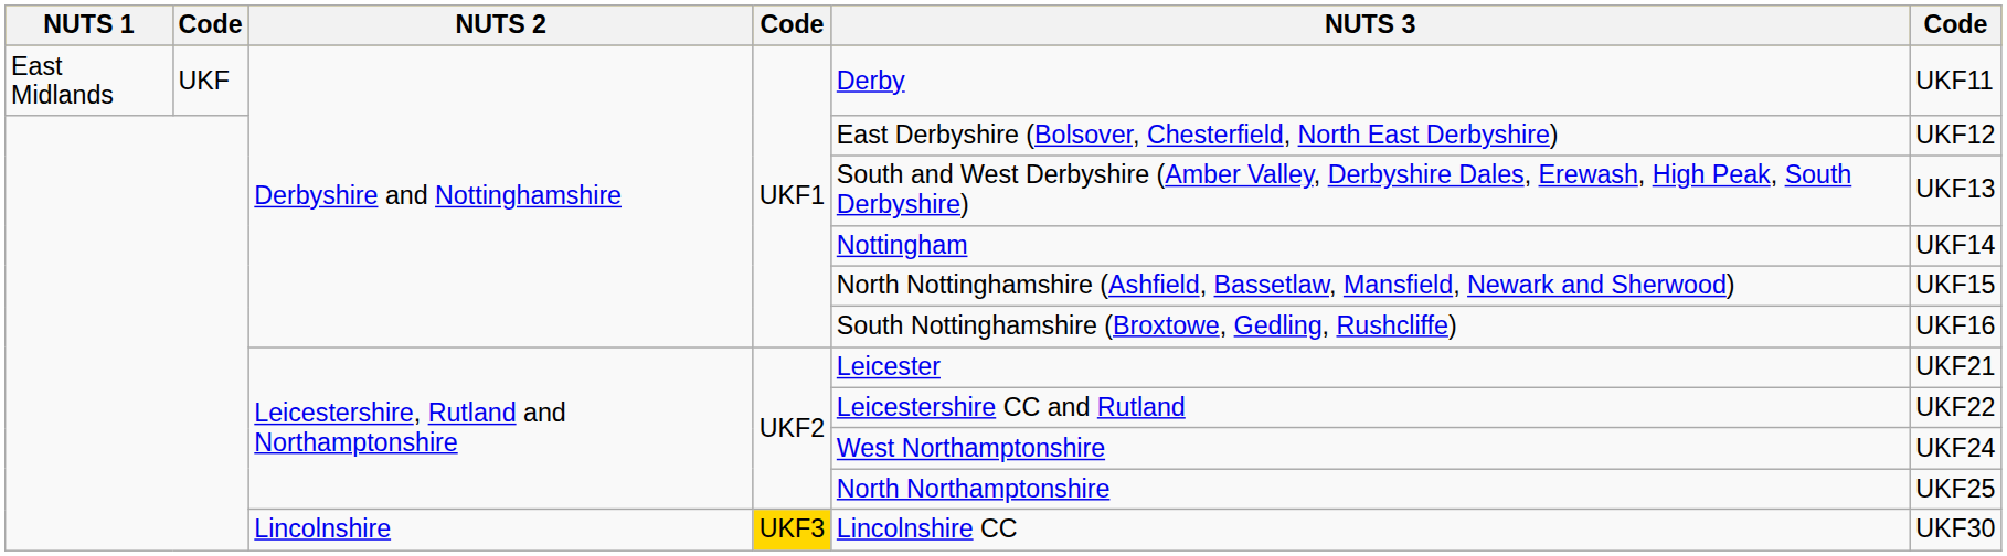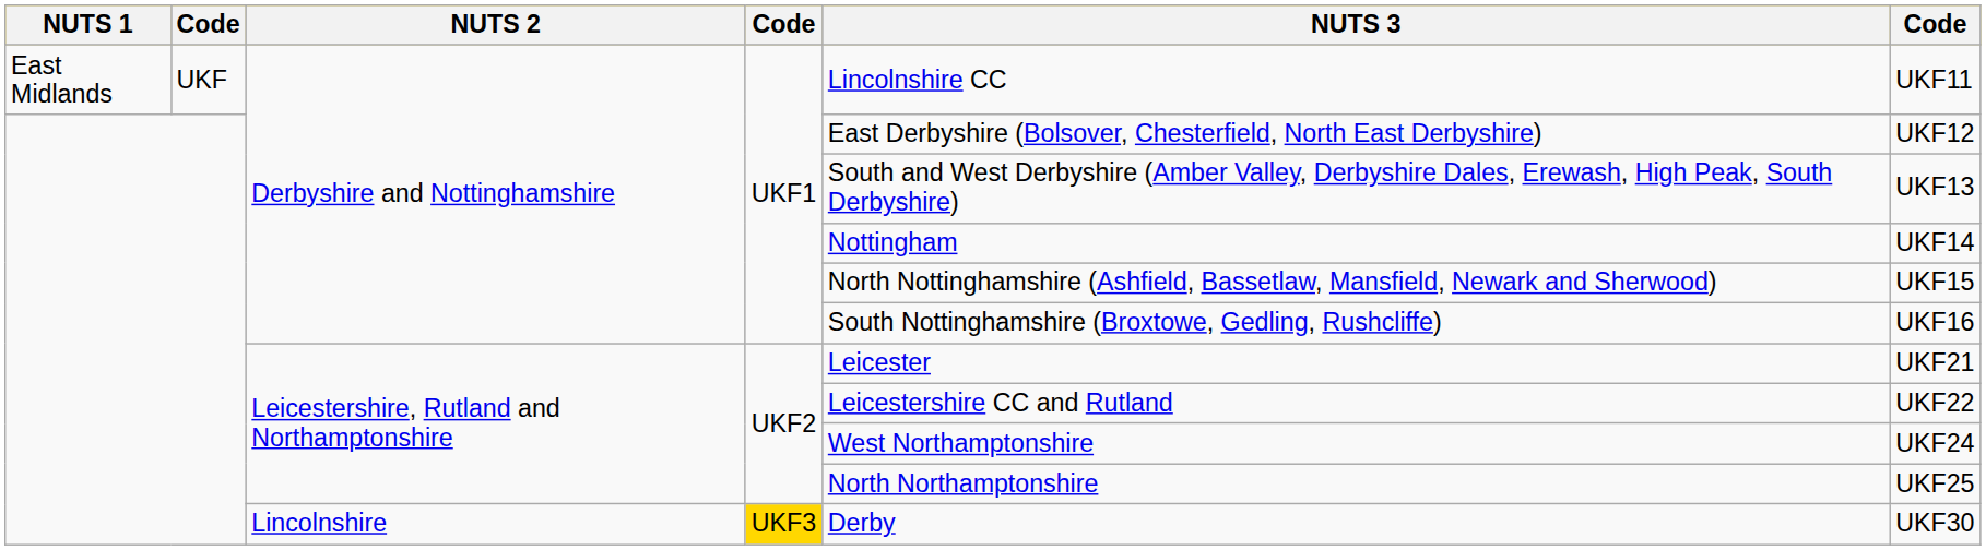 <table class="wikitable">
 <tr style="background:gold; text-align:left;">
 <th>NUTS 1</th>
 <th>Code</th>
 <th>NUTS 2</th>
 <th>Code</th>
 <th>NUTS 3</th>
 <th>Code</th>
 </tr>
 <tr>
 <td>East Midlands</td>
 <td>UKF</td>
 <td rowspan=6><a href='#'>Derbyshire</a> and <a href='#'>Nottinghamshire</a></td>
 <td rowspan=6>UKF1</td>
-<td><a href='#'>Derby</a></td>
+<td><a href='#'>Lincolnshire</a> CC</td>
 <td>UKF11</td>
 </tr>
 <tr>
 <td rowspan="10" colspan="2" style="text-align:center;"></td>
 <td>East Derbyshire (<a href='#'>Bolsover</a>, <a href='#'>Chesterfield</a>, <a href='#'>North East Derbyshire</a>)</td>
 <td>UKF12</td>
 </tr>
 <tr>
 <td>South and West Derbyshire (<a href='#'>Amber Valley</a>, <a href='#'>Derbyshire Dales</a>, <a href='#'>Erewash</a>, <a href='#'>High Peak</a>, <a href='#'>South Derbyshire</a>)</td>
 <td>UKF13</td>
 </tr>
 <tr>
 <td><a href='#'>Nottingham</a></td>
 <td>UKF14</td>
 </tr>
 <tr>
 <td>North Nottinghamshire (<a href='#'>Ashfield</a>, <a href='#'>Bassetlaw</a>, <a href='#'>Mansfield</a>, <a href='#'>Newark and Sherwood</a>)</td>
 <td>UKF15</td>
 </tr>
 <tr>
 <td>South Nottinghamshire (<a href='#'>Broxtowe</a>, <a href='#'>Gedling</a>, <a href='#'>Rushcliffe</a>)</td>
 <td>UKF16</td>
 </tr>
 <tr>
 <td rowspan=4><a href='#'>Leicestershire</a>, <a href='#'>Rutland</a> and <a href='#'>Northamptonshire</a></td>
 <td rowspan=4>UKF2</td>
 <td><a href='#'>Leicester</a></td>
 <td>UKF21</td>
 </tr>
 <tr>
 <td><a href='#'>Leicestershire</a> CC and <a href='#'>Rutland</a></td>
 <td>UKF22</td>
 </tr>
 <tr>
 <td><a href='#'>West Northamptonshire</a></td>
 <td>UKF24</td>
 </tr>
 <tr>
 <td><a href='#'>North Northamptonshire</a></td>
 <td>UKF25</td>
 </tr>
 <tr>
 <td><a href='#'>Lincolnshire</a></td>
 <td style="background: gold;">UKF3</td>
-<td><a href='#'>Lincolnshire</a> CC</td>
+<td><a href='#'>Derby</a></td>
 <td>UKF30</td>
 </tr>
 </table>
